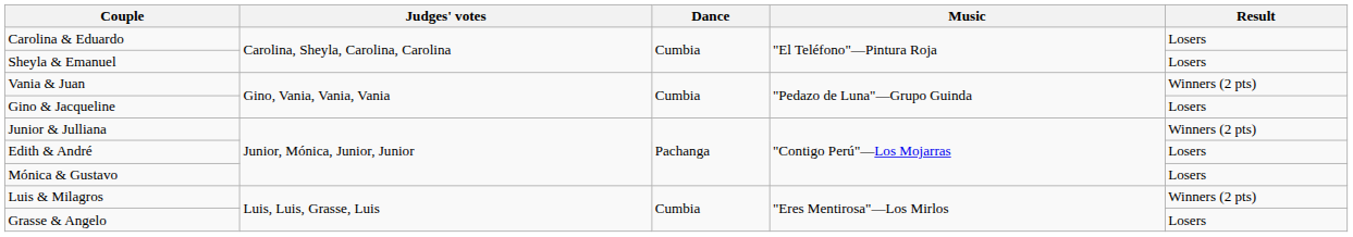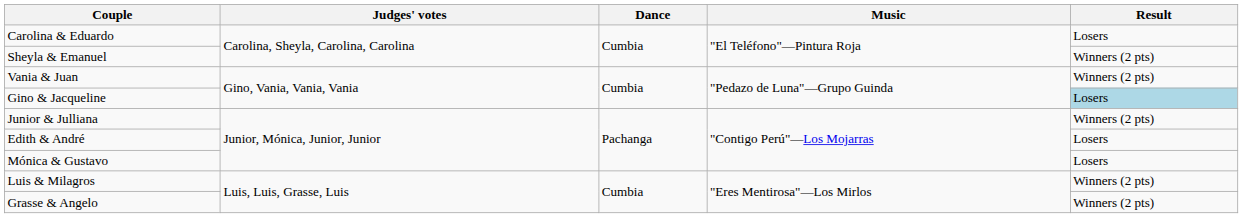 <table class="wikitable sortable" style="width:95%; white-space:nowrap">
 <tr>
 <th>Couple</th>
 <th>Judges' votes</th>
 <th>Dance</th>
 <th>Music</th>
 <th>Result</th>
 </tr>
 <tr>
 <td>Carolina & Eduardo</td>
 <td rowspan=2>Carolina, Sheyla, Carolina, Carolina</td>
 <td rowspan=2>Cumbia</td>
 <td rowspan=2>"El Teléfono"—Pintura Roja</td>
 <td>Losers</td>
 </tr>
 <tr>
 <td>Sheyla & Emanuel</td>
-<td>Losers</td>
+<td>Winners (2 pts)</td>
 </tr>
 <tr>
 <td>Vania & Juan</td>
 <td rowspan=2>Gino, Vania, Vania, Vania</td>
 <td rowspan=2>Cumbia</td>
 <td rowspan=2>"Pedazo de Luna"—Grupo Guinda</td>
 <td>Winners (2 pts)</td>
 </tr>
 <tr>
 <td>Gino & Jacqueline</td>
-<td>Losers</td>
+<td style="background: lightblue;">Losers</td>
 </tr>
 <tr>
 <td>Junior & Julliana</td>
 <td rowspan=3>Junior, Mónica, Junior, Junior</td>
 <td rowspan=3>Pachanga</td>
 <td rowspan=3>"Contigo Perú"—<a href='#'>Los Mojarras</a></td>
 <td>Winners (2 pts)</td>
 </tr>
 <tr>
 <td>Edith & André</td>
 <td>Losers</td>
 </tr>
 <tr>
 <td>Mónica & Gustavo</td>
 <td>Losers</td>
 </tr>
 <tr>
 <td>Luis & Milagros</td>
 <td rowspan=2>Luis, Luis, Grasse, Luis</td>
 <td rowspan=2>Cumbia</td>
 <td rowspan=2>"Eres Mentirosa"—Los Mirlos</td>
 <td>Winners (2 pts)</td>
 </tr>
 <tr>
 <td>Grasse & Angelo</td>
-<td>Losers</td>
+<td>Winners (2 pts)</td>
 </tr>
 </table>
